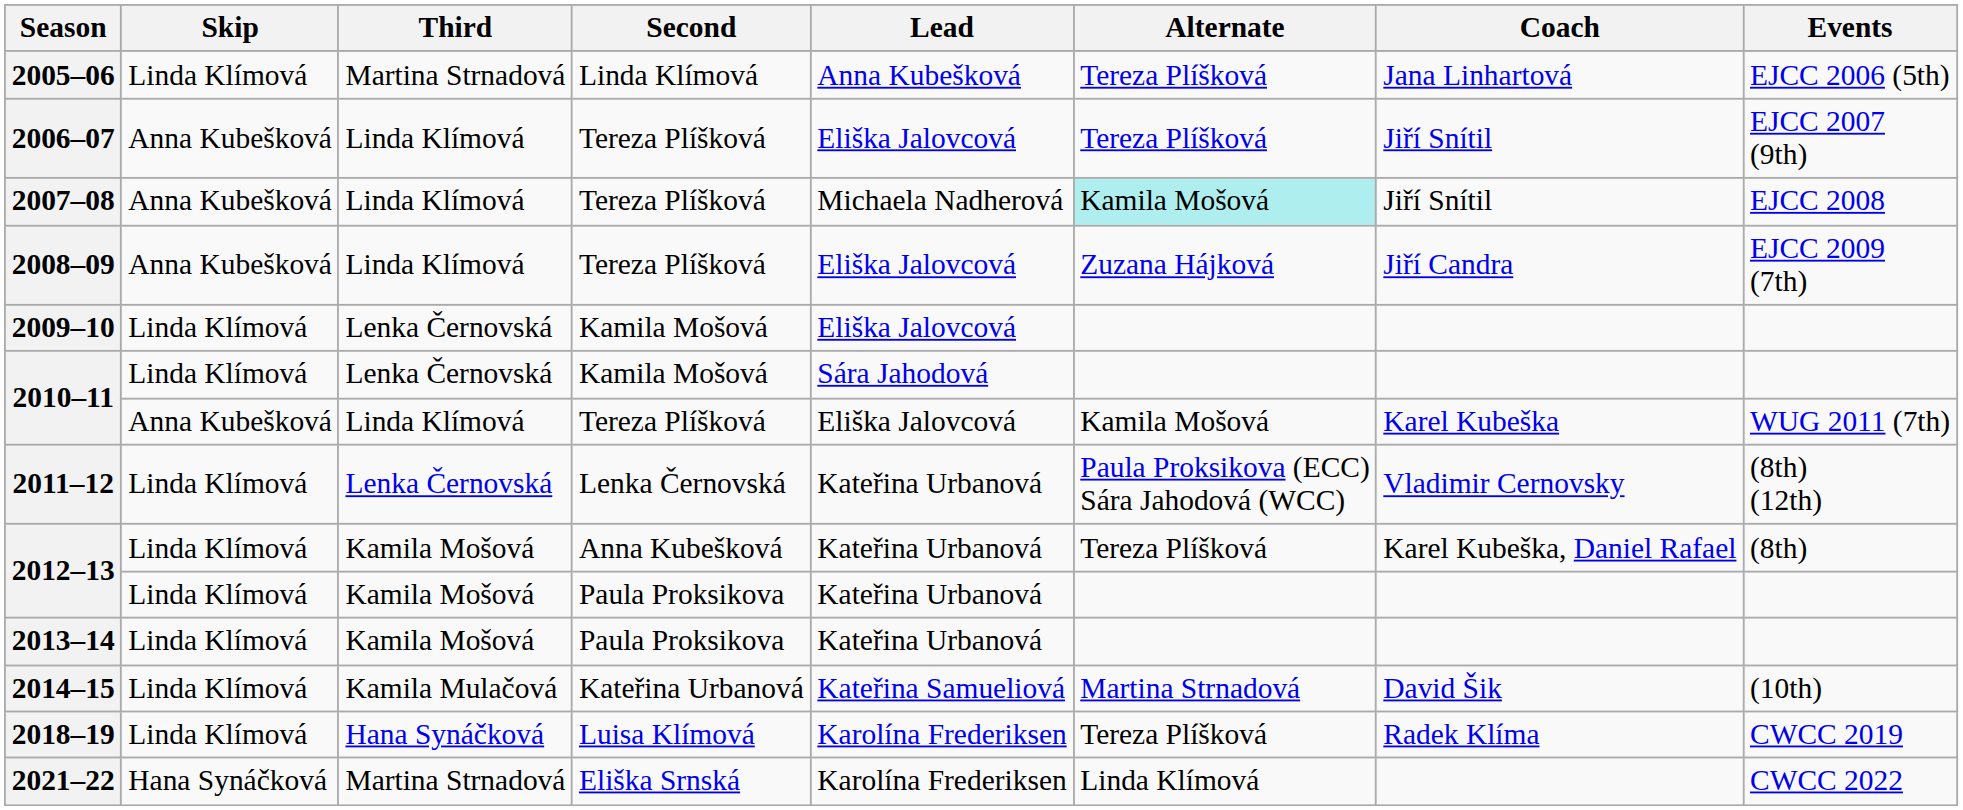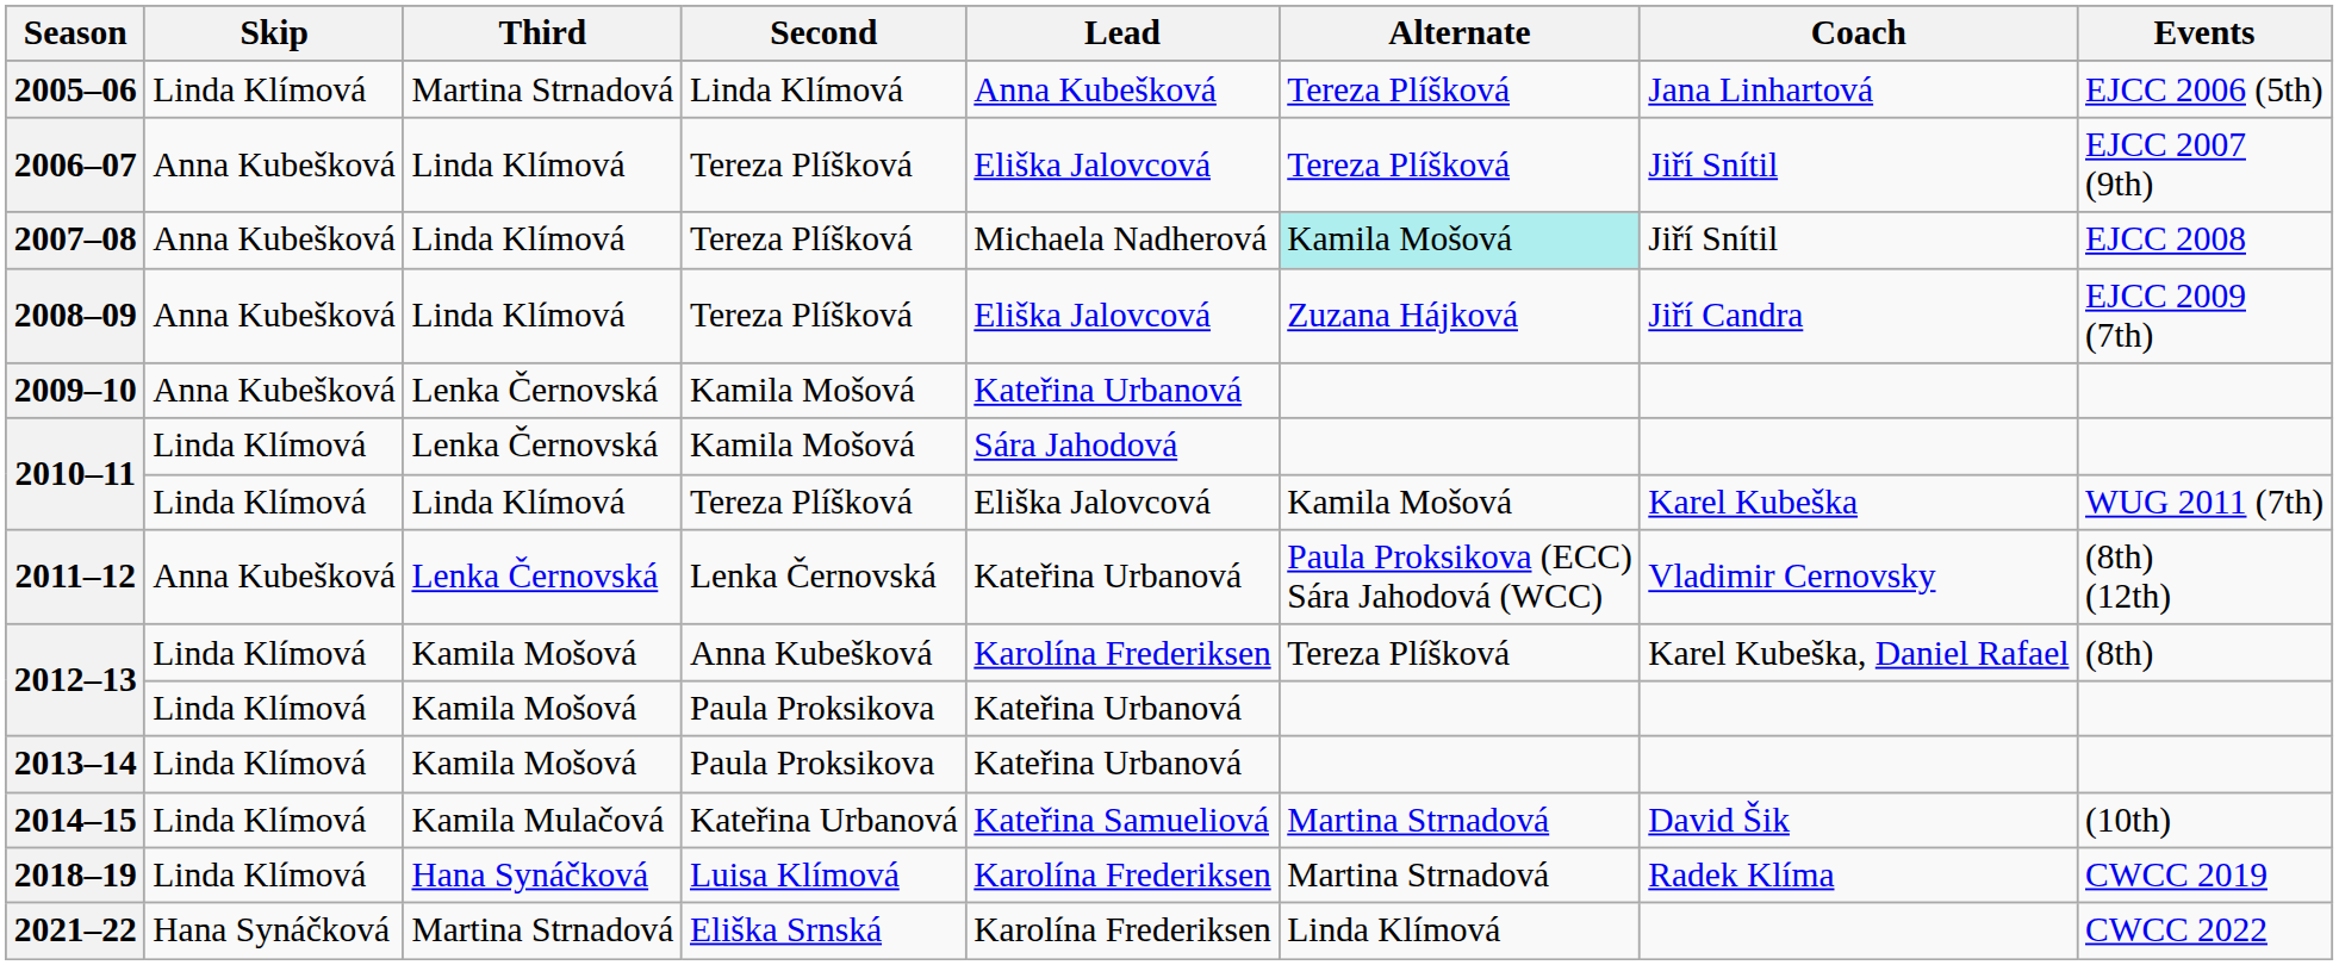 <table class="wikitable">
 <tr>
 <th scope="col">Season</th>
 <th scope="col">Skip</th>
 <th scope="col">Third</th>
 <th scope="col">Second</th>
 <th scope="col">Lead</th>
 <th scope="col">Alternate</th>
 <th scope="col">Coach</th>
 <th scope="col">Events</th>
 </tr>
 <tr>
 <th scope="row">2005–06</th>
 <td>Linda Klímová</td>
 <td>Martina Strnadová</td>
 <td>Linda Klímová</td>
 <td><a href='#'>Anna Kubešková</a></td>
 <td><a href='#'>Tereza Plíšková</a></td>
 <td><a href='#'>Jana Linhartová</a></td>
 <td><a href='#'>EJCC 2006</a> (5th)</td>
 </tr>
 <tr>
 <th scope="row">2006–07</th>
 <td>Anna Kubešková</td>
 <td>Linda Klímová</td>
 <td>Tereza Plíšková</td>
 <td><a href='#'>Eliška Jalovcová</a></td>
 <td><a href='#'>Tereza Plíšková</a></td>
 <td><a href='#'>Jiří Snítil</a></td>
 <td><a href='#'>EJCC 2007</a> <br> (9th)</td>
 </tr>
 <tr>
 <th scope="row">2007–08</th>
 <td>Anna Kubešková</td>
 <td>Linda Klímová</td>
 <td>Tereza Plíšková</td>
 <td>Michaela Nadherová</td>
 <td style="background: paleturquoise;">Kamila Mošová</td>
 <td>Jiří Snítil</td>
 <td><a href='#'>EJCC 2008</a> </td>
 </tr>
 <tr>
 <th scope="row">2008–09</th>
 <td>Anna Kubešková</td>
 <td>Linda Klímová</td>
 <td>Tereza Plíšková</td>
 <td><a href='#'>Eliška Jalovcová</a></td>
 <td><a href='#'>Zuzana Hájková</a></td>
 <td><a href='#'>Jiří Candra</a></td>
 <td><a href='#'>EJCC 2009</a> <br> (7th)</td>
 </tr>
 <tr>
 <th scope="row">2009–10</th>
-<td>Linda Klímová</td>
+<td>Anna Kubešková</td>
 <td>Lenka Černovská</td>
 <td>Kamila Mošová</td>
-<td><a href='#'>Eliška Jalovcová</a></td>
+<td><a href='#'>Kateřina Urbanová</a></td>
 <td></td>
 <td></td>
 <td></td>
 </tr>
 <tr>
 <th scope="row" rowspan=2>2010–11</th>
 <td>Linda Klímová</td>
 <td>Lenka Černovská</td>
 <td>Kamila Mošová</td>
 <td><a href='#'>Sára Jahodová</a></td>
 <td></td>
 <td></td>
 <td></td>
 </tr>
 <tr>
-<td>Anna Kubešková</td>
+<td>Linda Klímová</td>
 <td>Linda Klímová</td>
 <td>Tereza Plíšková</td>
 <td>Eliška Jalovcová</td>
 <td>Kamila Mošová</td>
 <td><a href='#'>Karel Kubeška</a></td>
 <td><a href='#'>WUG 2011</a> (7th)</td>
 </tr>
 <tr>
 <th scope="row">2011–12</th>
-<td>Linda Klímová</td>
+<td>Anna Kubešková</td>
 <td><a href='#'>Lenka Černovská</a></td>
 <td>Lenka Černovská</td>
 <td>Kateřina Urbanová</td>
 <td><a href='#'>Paula Proksikova</a> (ECC)<br>Sára Jahodová (WCC)</td>
 <td><a href='#'>Vladimir Cernovsky</a></td>
 <td> (8th)<br> (12th)</td>
 </tr>
 <tr>
 <th scope="row" rowspan=2>2012–13</th>
 <td>Linda Klímová</td>
 <td>Kamila Mošová</td>
 <td>Anna Kubešková</td>
-<td>Kateřina Urbanová</td>
+<td><a href='#'>Karolína Frederiksen</a></td>
 <td>Tereza Plíšková</td>
 <td>Karel Kubeška, <a href='#'>Daniel Rafael</a></td>
 <td> (8th)</td>
 </tr>
 <tr>
 <td>Linda Klímová</td>
 <td>Kamila Mošová</td>
 <td>Paula Proksikova</td>
 <td>Kateřina Urbanová</td>
 <td></td>
 <td></td>
 <td></td>
 </tr>
 <tr>
 <th scope="row">2013–14</th>
 <td>Linda Klímová</td>
 <td>Kamila Mošová</td>
 <td>Paula Proksikova</td>
 <td>Kateřina Urbanová</td>
 <td></td>
 <td></td>
 <td></td>
 </tr>
 <tr>
 <th scope="row">2014–15</th>
 <td>Linda Klímová</td>
 <td>Kamila Mulačová</td>
 <td>Kateřina Urbanová</td>
 <td><a href='#'>Kateřina Samueliová</a></td>
 <td><a href='#'>Martina Strnadová</a></td>
 <td><a href='#'>David Šik</a></td>
 <td> (10th)</td>
 </tr>
 <tr>
 <th scope="row">2018–19</th>
 <td>Linda Klímová</td>
 <td><a href='#'>Hana Synáčková</a></td>
 <td><a href='#'>Luisa Klímová</a></td>
 <td><a href='#'>Karolína Frederiksen</a></td>
-<td>Tereza Plíšková</td>
+<td>Martina Strnadová</td>
 <td><a href='#'>Radek Klíma</a></td>
 <td><a href='#'>CWCC 2019</a> </td>
 </tr>
 <tr>
 <th scope="row">2021–22</th>
 <td>Hana Synáčková</td>
 <td>Martina Strnadová</td>
 <td><a href='#'>Eliška Srnská</a></td>
 <td>Karolína Frederiksen</td>
 <td>Linda Klímová</td>
 <td></td>
 <td><a href='#'>CWCC 2022</a> </td>
 </tr>
 </table>
